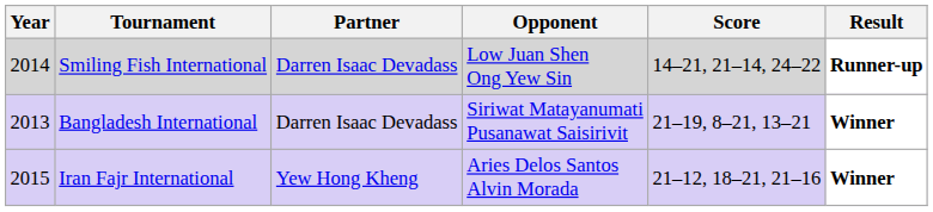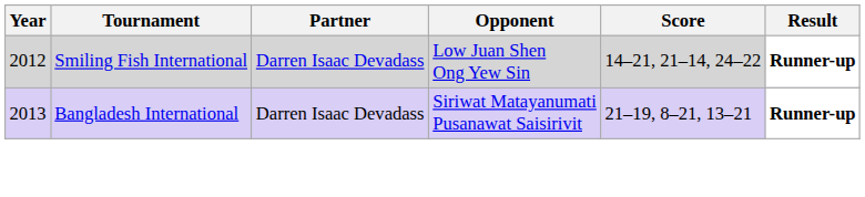 <table class="sortable wikitable" style="font-size: 90%;">
 <tr>
 <th>Year</th>
 <th>Tournament</th>
 <th>Partner</th>
 <th>Opponent</th>
 <th>Score</th>
 <th>Result</th>
 </tr>
 <tr style="background:#D5D5D5">
-<td align="center">2014</td>
+<td align="center">2012</td>
 <td align="left"><a href='#'>Smiling Fish International</a></td>
 <td align="left"> <a href='#'>Darren Isaac Devadass</a></td>
 <td align="left"> <a href='#'>Low Juan Shen</a> <br>  <a href='#'>Ong Yew Sin</a></td>
 <td align="left">14–21, 21–14, 24–22</td>
 <td style="text-align:left; background:white"> <strong>Runner-up</strong></td>
 </tr>
 <tr style="background:#D8CEF6">
 <td align="center">2013</td>
 <td align="left"><a href='#'>Bangladesh International</a></td>
 <td align="left"> Darren Isaac Devadass</td>
 <td align="left"> <a href='#'>Siriwat Matayanumati</a> <br>  <a href='#'>Pusanawat Saisirivit</a></td>
 <td align="left">21–19, 8–21, 13–21</td>
-<td style="text-align:left; background:white"> <strong>Winner</strong></td>
-</tr>
-<tr style="background:#D8CEF6">
-<td align="center">2015</td>
-<td align="left"><a href='#'>Iran Fajr International</a></td>
-<td align="left"> <a href='#'>Yew Hong Kheng</a></td>
-<td align="left"> <a href='#'>Aries Delos Santos</a> <br>  <a href='#'>Alvin Morada</a></td>
-<td align="left">21–12, 18–21, 21–16</td>
-<td style="text-align:left; background:white"> <strong>Winner</strong></td>
+<td style="text-align:left; background:white"> <strong>Runner-up</strong></td>
 </tr>
 </table>
